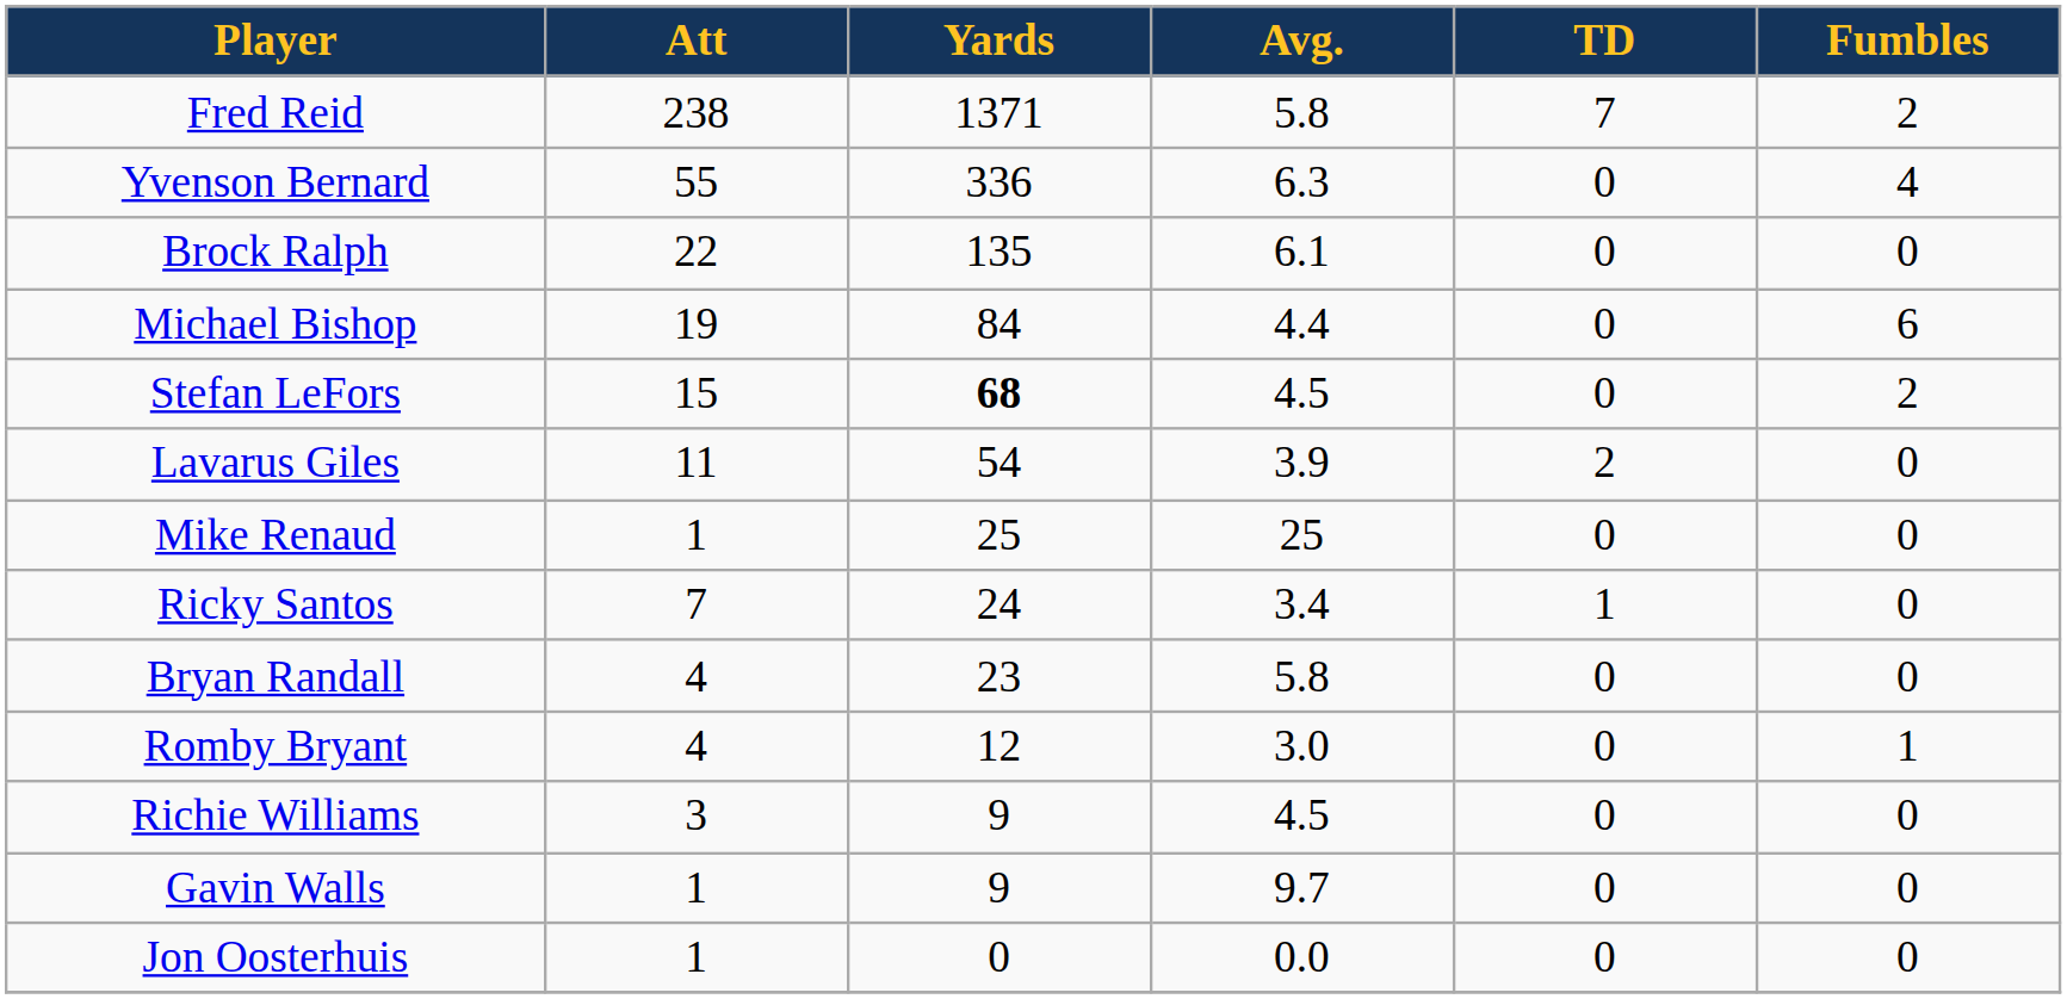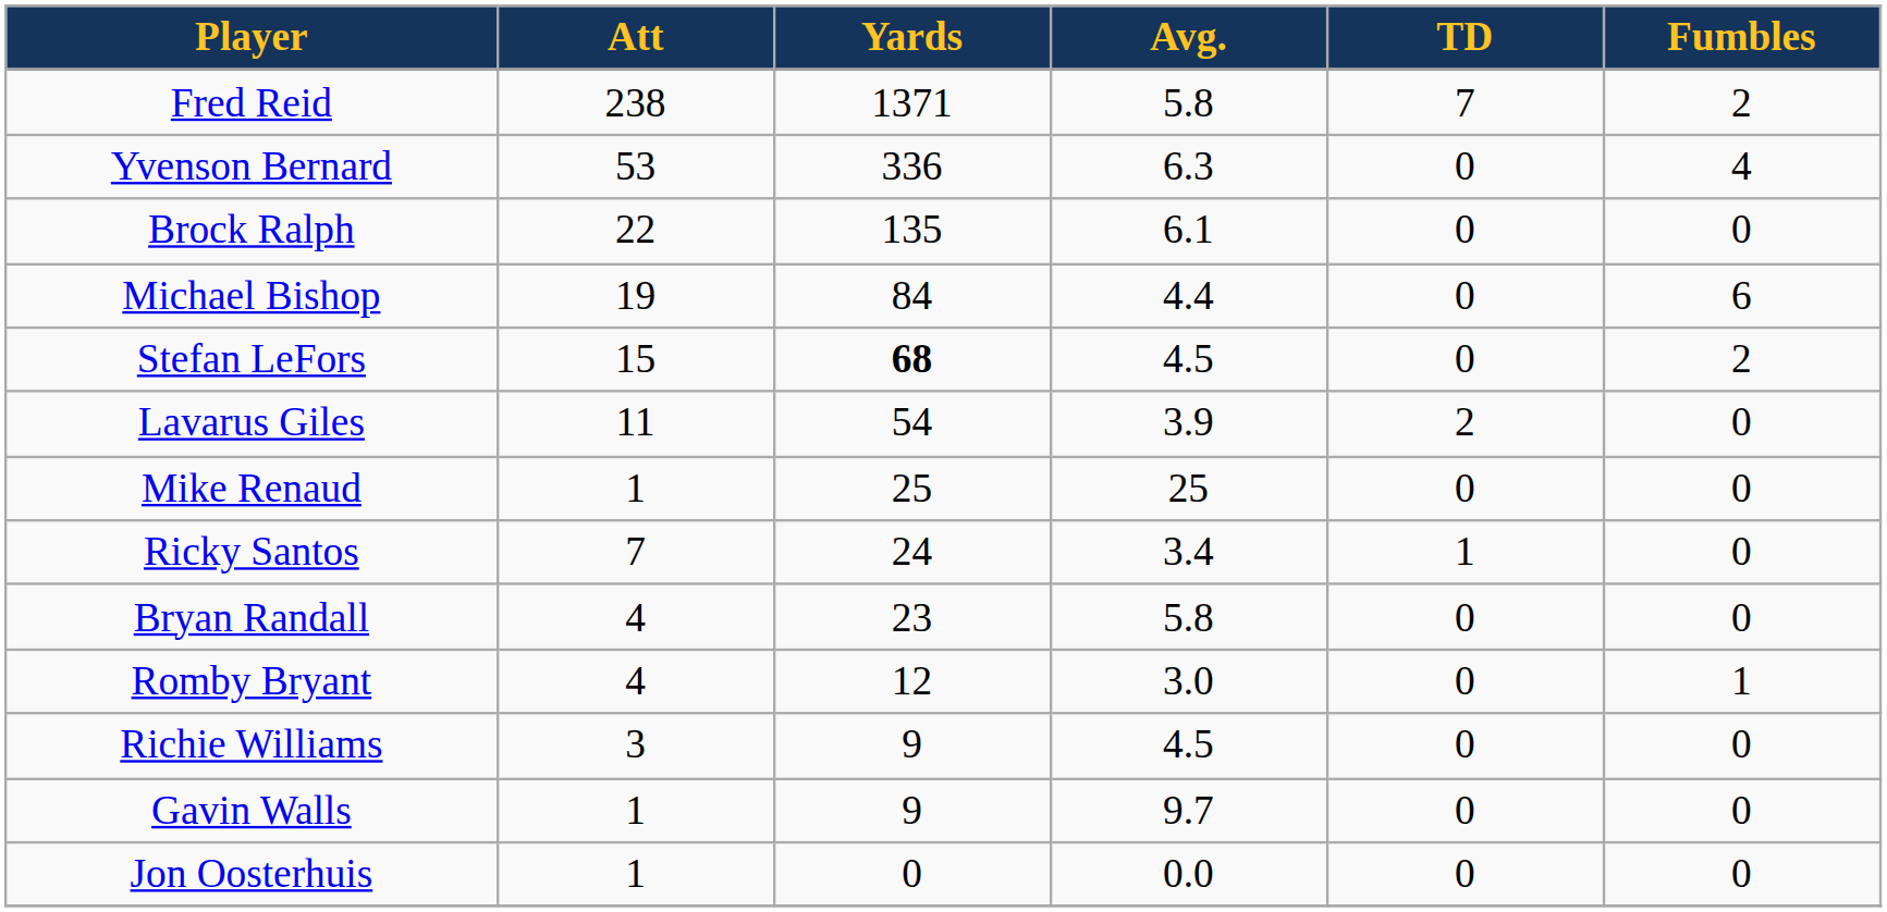 <table class="wikitable sortable sortable">
 <tr>
 <th style="background:#14345B;color:#ffc322;" width="16%">Player</th>
 <th style="background:#14345B;color:#ffc322;" width="9%">Att</th>
 <th style="background:#14345B;color:#ffc322;" width="9%">Yards</th>
 <th style="background:#14345B;color:#ffc322;" width="9%">Avg.</th>
 <th style="background:#14345B;color:#ffc322;" width="9%">TD</th>
 <th style="background:#14345B;color:#ffc322;" width="9%">Fumbles</th>
 </tr>
 <tr align="center">
 <td><a href='#'>Fred Reid</a></td>
 <td>238</td>
 <td>1371</td>
 <td>5.8</td>
 <td>7</td>
 <td>2</td>
 </tr>
 <tr align="center">
 <td><a href='#'>Yvenson Bernard</a></td>
-<td>55</td>
+<td>53</td>
 <td>336</td>
 <td>6.3</td>
 <td>0</td>
 <td>4</td>
 </tr>
 <tr align="center">
 <td><a href='#'>Brock Ralph</a></td>
 <td>22</td>
 <td>135</td>
 <td>6.1</td>
 <td>0</td>
 <td>0</td>
 </tr>
 <tr align="center">
 <td><a href='#'>Michael Bishop</a></td>
 <td>19</td>
 <td>84</td>
 <td>4.4</td>
 <td>0</td>
 <td>6</td>
 </tr>
 <tr align="center">
 <td><a href='#'>Stefan LeFors</a></td>
 <td>15</td>
 <td><strong>68</strong></td>
 <td>4.5</td>
 <td>0</td>
 <td>2</td>
 </tr>
 <tr align="center">
 <td><a href='#'>Lavarus Giles</a></td>
 <td>11</td>
 <td>54</td>
 <td>3.9</td>
 <td>2</td>
 <td>0</td>
 </tr>
 <tr align="center">
 <td><a href='#'>Mike Renaud</a></td>
 <td>1</td>
 <td>25</td>
 <td>25</td>
 <td>0</td>
 <td>0</td>
 </tr>
 <tr align="center">
 <td><a href='#'>Ricky Santos</a></td>
 <td>7</td>
 <td>24</td>
 <td>3.4</td>
 <td>1</td>
 <td>0</td>
 </tr>
 <tr align="center">
 <td><a href='#'>Bryan Randall</a></td>
 <td>4</td>
 <td>23</td>
 <td>5.8</td>
 <td>0</td>
 <td>0</td>
 </tr>
 <tr align="center">
 <td><a href='#'>Romby Bryant</a></td>
 <td>4</td>
 <td>12</td>
 <td>3.0</td>
 <td>0</td>
 <td>1</td>
 </tr>
 <tr align="center">
 <td><a href='#'>Richie Williams</a></td>
 <td>3</td>
 <td>9</td>
 <td>4.5</td>
 <td>0</td>
 <td>0</td>
 </tr>
 <tr align="center">
 <td><a href='#'>Gavin Walls</a></td>
 <td>1</td>
 <td>9</td>
 <td>9.7</td>
 <td>0</td>
 <td>0</td>
 </tr>
 <tr align="center">
 <td><a href='#'>Jon Oosterhuis</a></td>
 <td>1</td>
 <td>0</td>
 <td>0.0</td>
 <td>0</td>
 <td>0</td>
 </tr>
 <tr align="center">
 </tr>
 </table>
